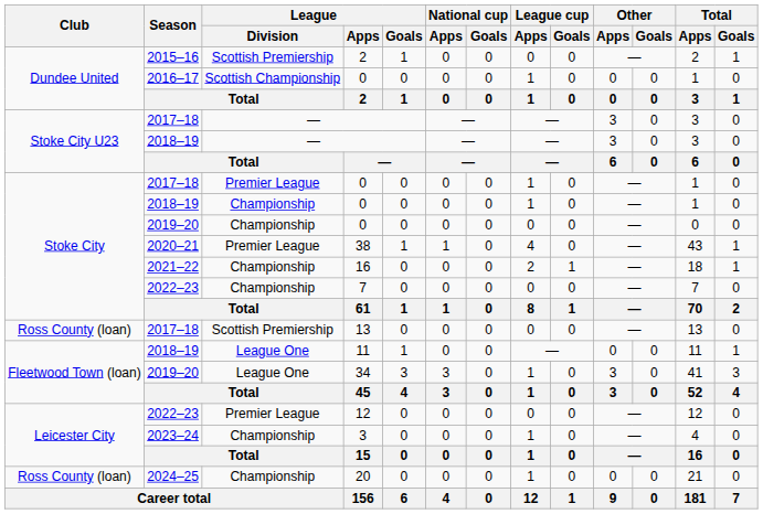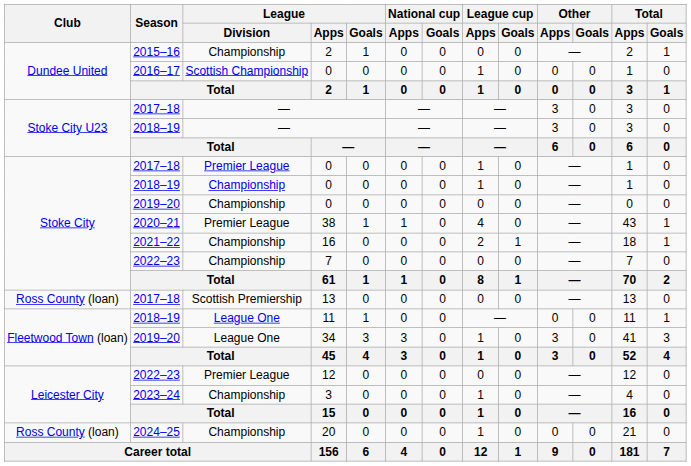 <table class="wikitable" style="text-align: center;">
 <tr>
 <th rowspan="2">Club</th>
 <th rowspan="2">Season</th>
 <th colspan="3">League</th>
 <th colspan="2">National cup</th>
 <th colspan="2">League cup</th>
 <th colspan="2">Other</th>
 <th colspan="2">Total</th>
 </tr>
 <tr>
 <th>Division</th>
 <th>Apps</th>
 <th>Goals</th>
 <th>Apps</th>
 <th>Goals</th>
 <th>Apps</th>
 <th>Goals</th>
 <th>Apps</th>
 <th>Goals</th>
 <th>Apps</th>
 <th>Goals</th>
 </tr>
 <tr>
 <td rowspan="3"><a href='#'>Dundee United</a></td>
 <td><a href='#'>2015–16</a></td>
-<td><a href='#'>Scottish Premiership</a></td>
+<td>Championship</td>
 <td>2</td>
 <td>1</td>
 <td>0</td>
 <td>0</td>
 <td>0</td>
 <td>0</td>
 <td colspan="2">—</td>
 <td>2</td>
 <td>1</td>
 </tr>
 <tr>
 <td><a href='#'>2016–17</a></td>
 <td><a href='#'>Scottish Championship</a></td>
 <td>0</td>
 <td>0</td>
 <td>0</td>
 <td>0</td>
 <td>1</td>
 <td>0</td>
 <td>0</td>
 <td>0</td>
 <td>1</td>
 <td>0</td>
 </tr>
 <tr>
 <th colspan="2">Total</th>
 <th>2</th>
 <th>1</th>
 <th>0</th>
 <th>0</th>
 <th>1</th>
 <th>0</th>
 <th>0</th>
 <th>0</th>
 <th>3</th>
 <th>1</th>
 </tr>
 <tr>
 <td rowspan="3"><a href='#'>Stoke City U23</a></td>
 <td><a href='#'>2017–18</a></td>
 <td colspan="3">—</td>
 <td colspan="2">—</td>
 <td colspan="2">—</td>
 <td>3</td>
 <td>0</td>
 <td>3</td>
 <td>0</td>
 </tr>
 <tr>
 <td><a href='#'>2018–19</a></td>
 <td colspan="3">—</td>
 <td colspan="2">—</td>
 <td colspan="2">—</td>
 <td>3</td>
 <td>0</td>
 <td>3</td>
 <td>0</td>
 </tr>
 <tr>
 <th colspan="2">Total</th>
 <th colspan="2">—</th>
 <th colspan="2">—</th>
 <th colspan="2">—</th>
 <th>6</th>
 <th>0</th>
 <th>6</th>
 <th>0</th>
 </tr>
 <tr>
 <td rowspan="7"><a href='#'>Stoke City</a></td>
 <td><a href='#'>2017–18</a></td>
 <td><a href='#'>Premier League</a></td>
 <td>0</td>
 <td>0</td>
 <td>0</td>
 <td>0</td>
 <td>1</td>
 <td>0</td>
 <td colspan="2">—</td>
 <td>1</td>
 <td>0</td>
 </tr>
 <tr>
 <td><a href='#'>2018–19</a></td>
 <td><a href='#'>Championship</a></td>
 <td>0</td>
 <td>0</td>
 <td>0</td>
 <td>0</td>
 <td>1</td>
 <td>0</td>
 <td colspan="2">—</td>
 <td>1</td>
 <td>0</td>
 </tr>
 <tr>
 <td><a href='#'>2019–20</a></td>
 <td>Championship</td>
 <td>0</td>
 <td>0</td>
 <td>0</td>
 <td>0</td>
 <td>0</td>
 <td>0</td>
 <td colspan="2">—</td>
 <td>0</td>
 <td>0</td>
 </tr>
 <tr>
 <td><a href='#'>2020–21</a></td>
 <td>Premier League</td>
 <td>38</td>
 <td>1</td>
 <td>1</td>
 <td>0</td>
 <td>4</td>
 <td>0</td>
 <td colspan="2">—</td>
 <td>43</td>
 <td>1</td>
 </tr>
 <tr>
 <td><a href='#'>2021–22</a></td>
 <td>Championship</td>
 <td>16</td>
 <td>0</td>
 <td>0</td>
 <td>0</td>
 <td>2</td>
 <td>1</td>
 <td colspan="2">—</td>
 <td>18</td>
 <td>1</td>
 </tr>
 <tr>
 <td><a href='#'>2022–23</a></td>
 <td>Championship</td>
 <td>7</td>
 <td>0</td>
 <td>0</td>
 <td>0</td>
 <td>0</td>
 <td>0</td>
 <td colspan="2">—</td>
 <td>7</td>
 <td>0</td>
 </tr>
 <tr>
 <th colspan="2">Total</th>
 <th>61</th>
 <th>1</th>
 <th>1</th>
 <th>0</th>
 <th>8</th>
 <th>1</th>
 <th colspan="2">—</th>
 <th>70</th>
 <th>2</th>
 </tr>
 <tr>
 <td><a href='#'>Ross County</a> (loan)</td>
 <td><a href='#'>2017–18</a></td>
 <td>Scottish Premiership</td>
 <td>13</td>
 <td>0</td>
 <td>0</td>
 <td>0</td>
 <td>0</td>
 <td>0</td>
 <td colspan="2">—</td>
 <td>13</td>
 <td>0</td>
 </tr>
 <tr>
 <td rowspan="3"><a href='#'>Fleetwood Town</a> (loan)</td>
 <td><a href='#'>2018–19</a></td>
 <td><a href='#'>League One</a></td>
 <td>11</td>
 <td>1</td>
 <td>0</td>
 <td>0</td>
 <td colspan="2">—</td>
 <td>0</td>
 <td>0</td>
 <td>11</td>
 <td>1</td>
 </tr>
 <tr>
 <td><a href='#'>2019–20</a></td>
 <td>League One</td>
 <td>34</td>
 <td>3</td>
 <td>3</td>
 <td>0</td>
 <td>1</td>
 <td>0</td>
 <td>3</td>
 <td>0</td>
 <td>41</td>
 <td>3</td>
 </tr>
 <tr>
 <th colspan="2">Total</th>
 <th>45</th>
 <th>4</th>
 <th>3</th>
 <th>0</th>
 <th>1</th>
 <th>0</th>
 <th>3</th>
 <th>0</th>
 <th>52</th>
 <th>4</th>
 </tr>
 <tr>
 <td rowspan="3"><a href='#'>Leicester City</a></td>
 <td><a href='#'>2022–23</a></td>
 <td>Premier League</td>
 <td>12</td>
 <td>0</td>
 <td>0</td>
 <td>0</td>
 <td>0</td>
 <td>0</td>
 <td colspan="2">—</td>
 <td>12</td>
 <td>0</td>
 </tr>
 <tr>
 <td><a href='#'>2023–24</a></td>
 <td>Championship</td>
 <td>3</td>
 <td>0</td>
 <td>0</td>
 <td>0</td>
 <td>1</td>
 <td>0</td>
 <td colspan="2">—</td>
 <td>4</td>
 <td>0</td>
 </tr>
 <tr>
 <th colspan="2">Total</th>
 <th>15</th>
 <th>0</th>
 <th>0</th>
 <th>0</th>
 <th>1</th>
 <th>0</th>
 <th colspan="2">—</th>
 <th>16</th>
 <th>0</th>
 </tr>
 <tr>
 <td><a href='#'>Ross County</a> (loan)</td>
 <td><a href='#'>2024–25</a></td>
 <td>Championship</td>
 <td>20</td>
 <td>0</td>
 <td>0</td>
 <td>0</td>
 <td>1</td>
 <td>0</td>
 <td>0</td>
 <td>0</td>
 <td>21</td>
 <td>0</td>
 </tr>
 <tr>
 <th colspan="3">Career total</th>
 <th>156</th>
 <th>6</th>
 <th>4</th>
 <th>0</th>
 <th>12</th>
 <th>1</th>
 <th>9</th>
 <th>0</th>
 <th>181</th>
 <th>7</th>
 </tr>
 </table>
